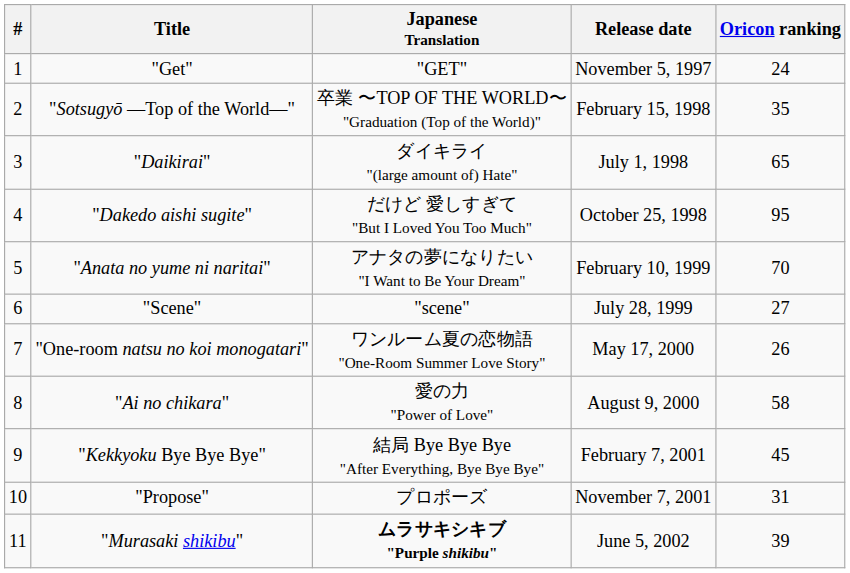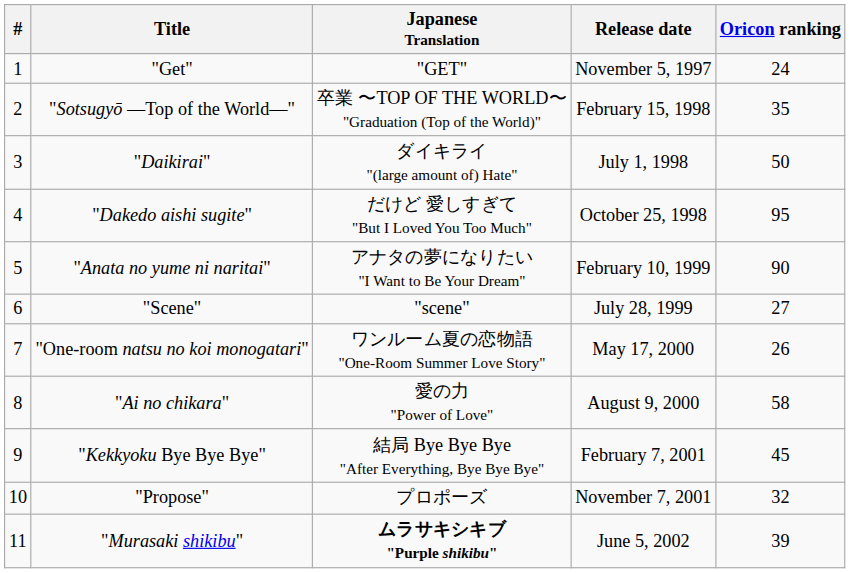 <table class="wikitable" style="text-align:center">
 <tr>
 <th>#</th>
 <th>Title</th>
 <th>Japanese<br><small>Translation<br></small></th>
 <th>Release date</th>
 <th><a href='#'>Oricon</a> ranking</th>
 </tr>
 <tr>
 <td>1</td>
 <td>"Get"</td>
 <td>"GET"</td>
 <td>November 5, 1997</td>
 <td>24</td>
 </tr>
 <tr>
 <td>2</td>
 <td>"<em>Sotsugyō</em> —Top of the World—"</td>
 <td>卒業 〜TOP OF THE WORLD〜 <br><small>"Graduation (Top of the World)"<br></small></td>
 <td>February 15, 1998</td>
 <td>35</td>
 </tr>
 <tr>
 <td>3</td>
 <td>"<em>Daikirai</em>"</td>
 <td>ダイキライ<br><small>"(large amount of) Hate"<br></small></td>
 <td>July 1, 1998</td>
-<td>65</td>
+<td>50</td>
 </tr>
 <tr>
 <td>4</td>
 <td>"<em>Dakedo aishi sugite</em>"</td>
 <td>だけど 愛しすぎて<br><small>"But I Loved You Too Much"<br></small></td>
 <td>October 25, 1998</td>
 <td>95</td>
 </tr>
 <tr>
 <td>5</td>
 <td>"<em>Anata no yume ni naritai</em>"</td>
 <td>アナタの夢になりたい<br><small>"I Want to Be Your Dream"<br></small></td>
 <td>February 10, 1999</td>
-<td>70</td>
+<td>90</td>
 </tr>
 <tr .>
 <td>6</td>
 <td>"Scene"</td>
 <td>"scene"</td>
 <td>July 28, 1999</td>
 <td>27</td>
 </tr>
 <tr>
 <td>7</td>
 <td>"One-room <em>natsu no koi monogatari</em>"</td>
 <td>ワンルーム夏の恋物語<br><small>"One-Room Summer Love Story"<br></small></td>
 <td>May 17, 2000</td>
 <td>26</td>
 </tr>
 <tr>
 <td>8</td>
 <td>"<em>Ai no chikara</em>"</td>
 <td>愛の力<br><small>"Power of Love"<br></small></td>
 <td>August 9, 2000</td>
 <td>58</td>
 </tr>
 <tr>
 <td>9</td>
 <td>"<em>Kekkyoku</em> Bye Bye Bye"</td>
 <td>結局 Bye Bye Bye<br><small>"After Everything, Bye Bye Bye"<br></small></td>
 <td>February 7, 2001</td>
 <td>45</td>
 </tr>
 <tr>
 <td>10</td>
 <td>"Propose"</td>
 <td>プロポーズ</td>
 <td>November 7, 2001</td>
-<td>31</td>
+<td>32</td>
 </tr>
 <tr>
 <td>11</td>
 <td>"<em>Murasaki <a href='#'>shikibu</a></em>"</td>
 <td><strong>ムラサキシキブ<br><small>"Purple <em>shikibu</em>"<br></small></strong></td>
 <td>June 5, 2002</td>
 <td>39</td>
 </tr>
 </table>
